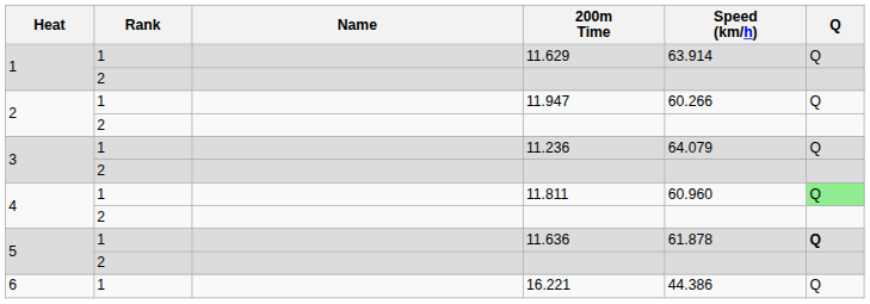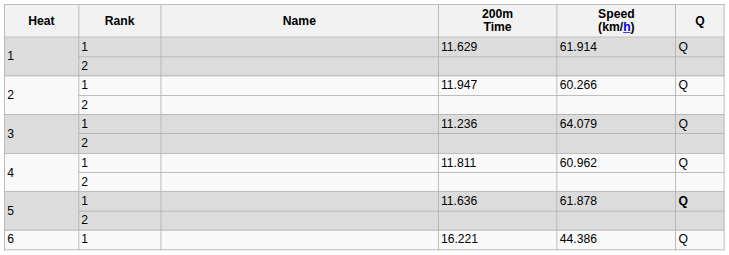 <table class="wikitable" width=75%>
 <tr>
 <th width=20>Heat</th>
 <th width=20>Rank</th>
 <th width=150>Name</th>
 <th width=60>200m<br>Time</th>
 <th width=60>Speed<br>(km/<a href='#'>h</a>)</th>
 <th width=20>Q</th>
 </tr>
 <tr bgcolor=dcdcdc>
 <td rowspan=2>1</td>
 <td>1</td>
 <td></td>
 <td>11.629</td>
-<td>63.914</td>
+<td>61.914</td>
 <td>Q</td>
 </tr>
 <tr bgcolor=dcdcdc>
 <td>2</td>
 <td></td>
 <td></td>
 <td></td>
 <td></td>
 </tr>
 <tr>
 <td rowspan=2>2</td>
 <td>1</td>
 <td></td>
 <td>11.947</td>
 <td>60.266</td>
 <td>Q</td>
 </tr>
 <tr>
 <td>2</td>
 <td></td>
 <td></td>
 <td></td>
 <td></td>
 </tr>
 <tr bgcolor=dcdcdc>
 <td rowspan=2>3</td>
 <td>1</td>
 <td></td>
 <td>11.236</td>
 <td>64.079</td>
 <td>Q</td>
 </tr>
 <tr bgcolor=dcdcdc>
 <td>2</td>
 <td></td>
 <td></td>
 <td></td>
 <td></td>
 </tr>
 <tr>
 <td rowspan=2>4</td>
 <td>1</td>
 <td></td>
 <td>11.811</td>
-<td>60.960</td>
-<td style="background: lightgreen;">Q</td>
+<td>60.962</td>
+<td>Q</td>
 </tr>
 <tr>
 <td>2</td>
 <td></td>
 <td></td>
 <td></td>
 <td></td>
 </tr>
 <tr bgcolor=dcdcdc>
 <td rowspan=2>5</td>
 <td>1</td>
 <td></td>
 <td>11.636</td>
 <td>61.878</td>
 <td><strong>Q</strong></td>
 </tr>
 <tr bgcolor=dcdcdc>
 <td>2</td>
 <td></td>
 <td></td>
 <td></td>
 <td></td>
 </tr>
 <tr>
 <td>6</td>
 <td>1</td>
 <td></td>
 <td>16.221</td>
 <td>44.386</td>
 <td>Q</td>
 </tr>
 </table>
